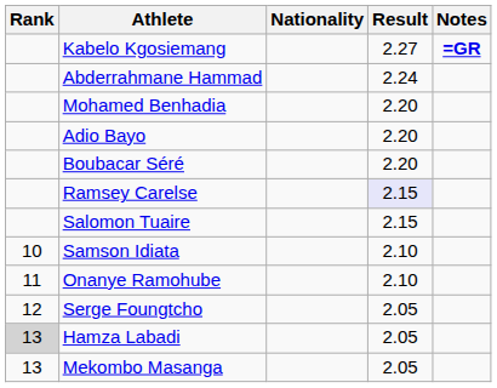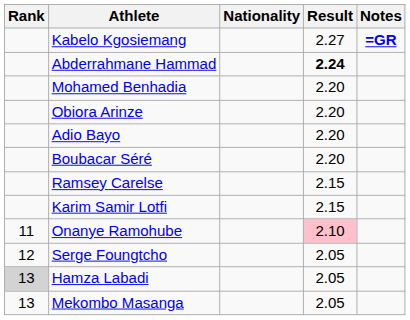 <table class="wikitable sortable" style="text-align:center">
 <tr>
 <th>Rank</th>
 <th>Athlete</th>
 <th>Nationality</th>
 <th>Result</th>
 <th>Notes</th>
 </tr>
 <tr>
 <td></td>
 <td align="left"><a href='#'>Kabelo Kgosiemang</a></td>
 <td align=left></td>
 <td>2.27</td>
 <td><strong><a href='#'>=GR</a></strong></td>
 </tr>
 <tr>
 <td></td>
 <td align="left"><a href='#'>Abderrahmane Hammad</a></td>
 <td align=left></td>
-<td>2.24</td>
+<td><strong>2.24</strong></td>
 <td></td>
 </tr>
 <tr>
 <td></td>
 <td align="left"><a href='#'>Mohamed Benhadia</a></td>
+<td align=left></td>
+<td>2.20</td>
+<td></td>
+</tr>
+<tr>
+<td></td>
+<td align="left"><a href='#'>Obiora Arinze</a></td>
 <td align=left></td>
 <td>2.20</td>
 <td></td>
 </tr>
 <tr>
 <td></td>
 <td align="left"><a href='#'>Adio Bayo</a></td>
 <td align=left></td>
 <td>2.20</td>
 <td></td>
 </tr>
 <tr>
 <td></td>
 <td align="left"><a href='#'>Boubacar Séré</a></td>
 <td align=left></td>
 <td>2.20</td>
 <td></td>
 </tr>
 <tr>
 <td></td>
 <td align="left"><a href='#'>Ramsey Carelse</a></td>
 <td align=left></td>
-<td style="background: lavender;">2.15</td>
+<td>2.15</td>
 <td></td>
 </tr>
 <tr>
 <td></td>
-<td align="left"><a href='#'>Salomon Tuaire</a></td>
+<td align="left"><a href='#'>Karim Samir Lotfi</a></td>
 <td align=left></td>
 <td>2.15</td>
-<td></td>
-</tr>
-<tr>
-<td>10</td>
-<td align="left"><a href='#'>Samson Idiata</a></td>
-<td align=left></td>
-<td>2.10</td>
 <td></td>
 </tr>
 <tr>
 <td>11</td>
 <td align="left"><a href='#'>Onanye Ramohube</a></td>
 <td align=left></td>
-<td>2.10</td>
+<td style="background: pink;">2.10</td>
 <td></td>
 </tr>
 <tr>
 <td>12</td>
 <td align="left"><a href='#'>Serge Foungtcho</a></td>
 <td align=left></td>
 <td>2.05</td>
 <td></td>
 </tr>
 <tr>
 <td style="background: lightgrey;">13</td>
 <td align="left"><a href='#'>Hamza Labadi</a></td>
 <td align=left></td>
 <td>2.05</td>
 <td></td>
 </tr>
 <tr>
 <td>13</td>
 <td align="left"><a href='#'>Mekombo Masanga</a></td>
 <td align=left></td>
 <td>2.05</td>
 <td></td>
 </tr>
 </table>
